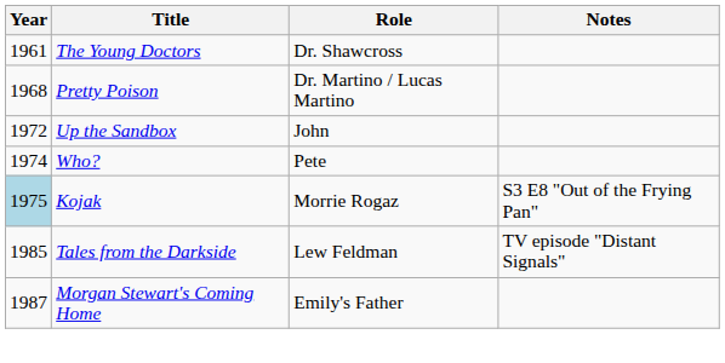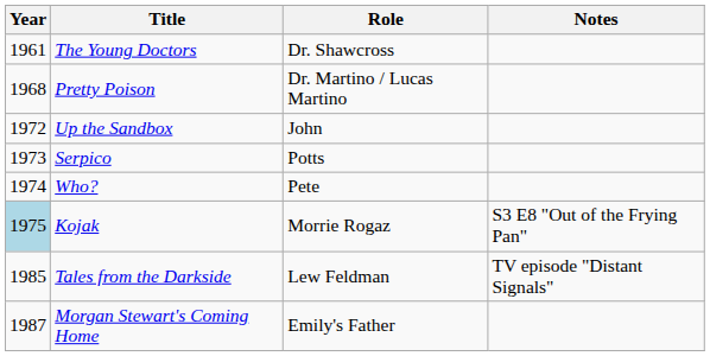 <table class="wikitable">
 <tr>
 <th>Year</th>
 <th>Title</th>
 <th>Role</th>
 <th>Notes</th>
 </tr>
 <tr>
 <td>1961</td>
 <td><em><a href='#'>The Young Doctors</a></em></td>
 <td>Dr. Shawcross</td>
 <td></td>
 </tr>
 <tr>
 <td>1968</td>
 <td><em><a href='#'>Pretty Poison</a></em></td>
 <td>Dr. Martino / Lucas Martino</td>
 <td></td>
 </tr>
 <tr>
 <td>1972</td>
 <td><em><a href='#'>Up the Sandbox</a></em></td>
 <td>John</td>
+<td></td>
+</tr>
+<tr>
+<td>1973</td>
+<td><em><a href='#'>Serpico</a></em></td>
+<td>Potts</td>
 <td></td>
 </tr>
 <tr>
 <td>1974</td>
 <td><a href='#'><em>Who?</em></a></td>
 <td>Pete</td>
 <td></td>
 </tr>
 <tr>
 <td style="background: lightblue;">1975</td>
 <td><em><a href='#'>Kojak</a></em></td>
 <td>Morrie Rogaz</td>
 <td>S3 E8 "Out of the Frying Pan"</td>
 </tr>
 <tr>
 <td>1985</td>
 <td><em><a href='#'>Tales from the Darkside</a></em></td>
 <td>Lew Feldman</td>
 <td>TV episode "Distant Signals"</td>
 </tr>
 <tr>
 <td>1987</td>
 <td><em><a href='#'>Morgan Stewart's Coming Home</a></em></td>
 <td>Emily's Father</td>
 <td></td>
 </tr>
 </table>
